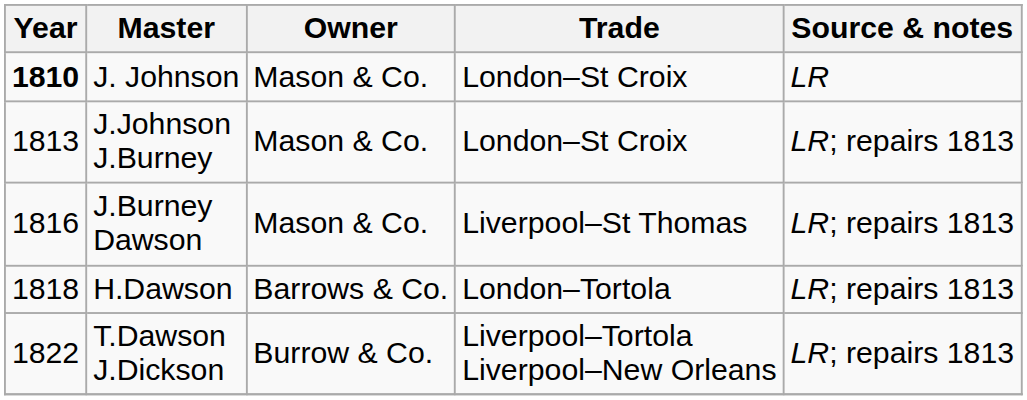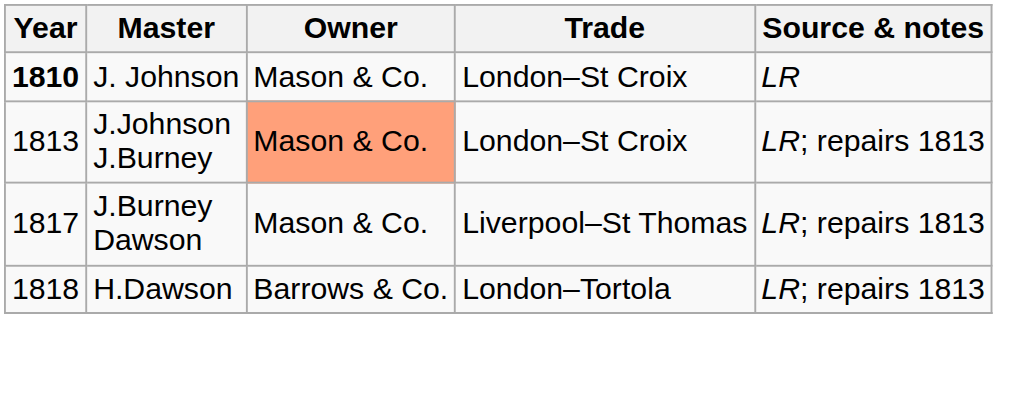 <table class="wikitable">
 <tr>
 <th>Year</th>
 <th>Master</th>
 <th>Owner</th>
 <th>Trade</th>
 <th>Source & notes</th>
 </tr>
 <tr>
 <td><strong>1810</strong></td>
 <td>J. Johnson</td>
 <td>Mason & Co.</td>
 <td>London–St Croix</td>
 <td><em>LR</em></td>
 </tr>
 <tr>
 <td>1813</td>
 <td>J.Johnson<br>J.Burney</td>
-<td>Mason & Co.</td>
+<td style="background: lightsalmon;">Mason & Co.</td>
 <td>London–St Croix</td>
 <td><em>LR</em>; repairs 1813</td>
 </tr>
 <tr>
-<td>1816</td>
+<td>1817</td>
 <td>J.Burney<br>Dawson</td>
 <td>Mason & Co.</td>
 <td>Liverpool–St Thomas</td>
 <td><em>LR</em>; repairs 1813</td>
 </tr>
 <tr>
 <td>1818</td>
 <td>H.Dawson</td>
 <td>Barrows & Co.</td>
 <td>London–Tortola</td>
 <td><em>LR</em>; repairs 1813</td>
 </tr>
 <tr>
-<td>1822</td>
-<td>T.Dawson<br>J.Dickson</td>
-<td>Burrow & Co.</td>
-<td>Liverpool–Tortola<br>Liverpool–New Orleans</td>
-<td><em>LR</em>; repairs 1813</td>
-</tr>
-<tr>
 </tr>
 </table>
